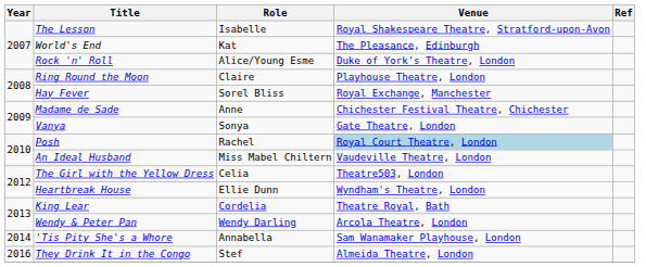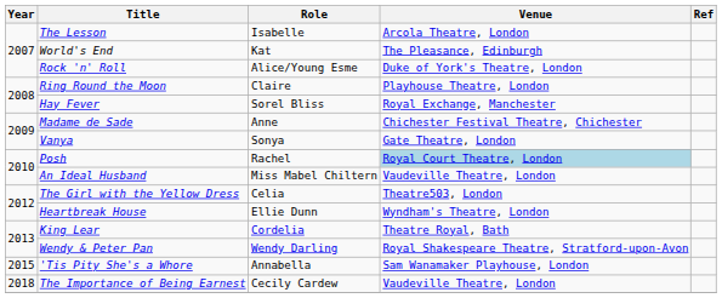 <table class="wikitable sortable">
 <tr>
 <th>Year</th>
 <th>Title</th>
 <th>Role</th>
 <th>Venue</th>
 <th>Ref</th>
 </tr>
 <tr>
 <td rowspan="3">2007</td>
 <td><em><a href='#'>The Lesson</a></em></td>
 <td>Isabelle</td>
-<td><a href='#'>Royal Shakespeare Theatre</a>, <a href='#'>Stratford-upon-Avon</a></td>
+<td><a href='#'>Arcola Theatre</a>, <a href='#'>London</a></td>
 <td></td>
 </tr>
 <tr>
 <td><em>World's End</em></td>
 <td>Kat</td>
 <td><a href='#'>The Pleasance</a>, <a href='#'>Edinburgh</a></td>
 <td></td>
 </tr>
 <tr>
 <td><em><a href='#'>Rock 'n' Roll</a></em></td>
 <td>Alice/Young Esme</td>
 <td><a href='#'>Duke of York's Theatre</a>, <a href='#'>London</a></td>
 <td></td>
 </tr>
 <tr>
 <td rowspan="2">2008</td>
 <td><em><a href='#'>Ring Round the Moon</a></em></td>
 <td>Claire</td>
 <td><a href='#'>Playhouse Theatre</a>, <a href='#'>London</a></td>
 <td></td>
 </tr>
 <tr>
 <td><em><a href='#'>Hay Fever</a></em></td>
 <td>Sorel Bliss</td>
 <td><a href='#'>Royal Exchange</a>, <a href='#'>Manchester</a></td>
 <td></td>
 </tr>
 <tr>
 <td rowspan="2">2009</td>
 <td><em><a href='#'>Madame de Sade</a></em></td>
 <td>Anne</td>
 <td><a href='#'>Chichester Festival Theatre</a>, <a href='#'>Chichester</a></td>
 <td></td>
 </tr>
 <tr>
 <td><em><a href='#'>Vanya</a></em></td>
 <td>Sonya</td>
 <td><a href='#'>Gate Theatre</a>, <a href='#'>London</a></td>
 <td></td>
 </tr>
 <tr>
 <td rowspan="2">2010</td>
 <td><em><a href='#'>Posh</a></em></td>
 <td>Rachel</td>
 <td style="background: lightblue;"><a href='#'>Royal Court Theatre</a>, <a href='#'>London</a></td>
 <td></td>
 </tr>
 <tr>
 <td><em><a href='#'>An Ideal Husband</a></em></td>
 <td>Miss Mabel Chiltern</td>
 <td><a href='#'>Vaudeville Theatre</a>, <a href='#'>London</a></td>
 <td></td>
 </tr>
 <tr>
 <td rowspan="2">2012</td>
 <td><em><a href='#'>The Girl with the Yellow Dress</a></em></td>
 <td>Celia</td>
 <td><a href='#'>Theatre503</a>, <a href='#'>London</a></td>
 <td></td>
 </tr>
 <tr>
 <td><em><a href='#'>Heartbreak House</a></em></td>
 <td>Ellie Dunn</td>
 <td><a href='#'>Wyndham's Theatre</a>, <a href='#'>London</a></td>
 <td></td>
 </tr>
 <tr>
 <td rowspan="2">2013</td>
 <td><em><a href='#'>King Lear</a></em></td>
 <td><a href='#'>Cordelia</a></td>
 <td><a href='#'>Theatre Royal</a>, <a href='#'>Bath</a></td>
 <td></td>
 </tr>
 <tr>
 <td><em><a href='#'>Wendy & Peter Pan</a></em></td>
 <td><a href='#'>Wendy Darling</a></td>
-<td><a href='#'>Arcola Theatre</a>, <a href='#'>London</a></td>
+<td><a href='#'>Royal Shakespeare Theatre</a>, <a href='#'>Stratford-upon-Avon</a></td>
 <td></td>
 </tr>
 <tr>
-<td>2014</td>
+<td>2015</td>
 <td><em><a href='#'>'Tis Pity She's a Whore</a></em></td>
 <td>Annabella</td>
 <td><a href='#'>Sam Wanamaker Playhouse</a>, <a href='#'>London</a></td>
 <td></td>
 </tr>
 <tr>
-<td>2016</td>
-<td><em><a href='#'>They Drink It in the Congo</a></em></td>
-<td>Stef</td>
-<td><a href='#'>Almeida Theatre</a>, <a href='#'>London</a></td>
+<td>2018</td>
+<td><em><a href='#'>The Importance of Being Earnest</a></em></td>
+<td>Cecily Cardew</td>
+<td><a href='#'>Vaudeville Theatre</a>, <a href='#'>London</a></td>
 <td></td>
 </tr>
 <tr>
 </tr>
 </table>
